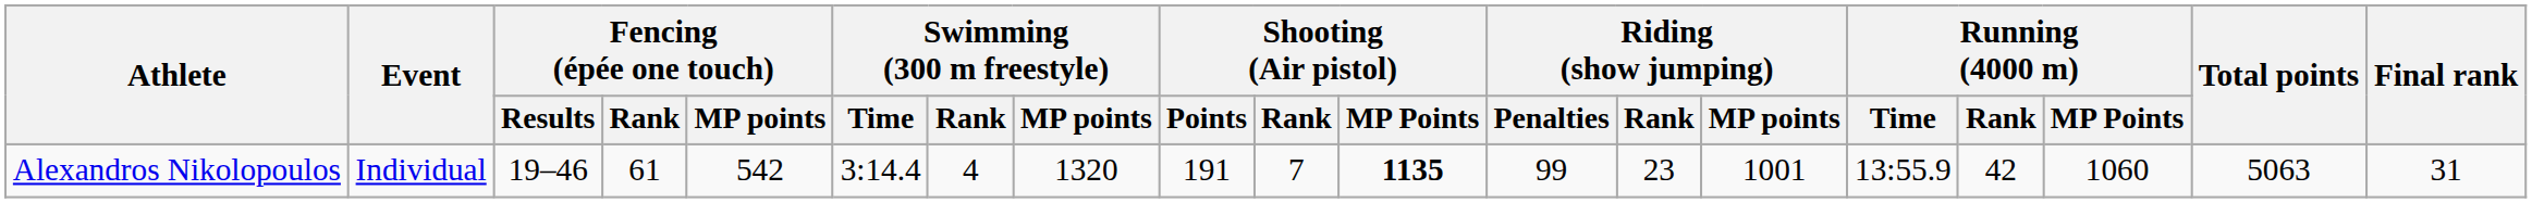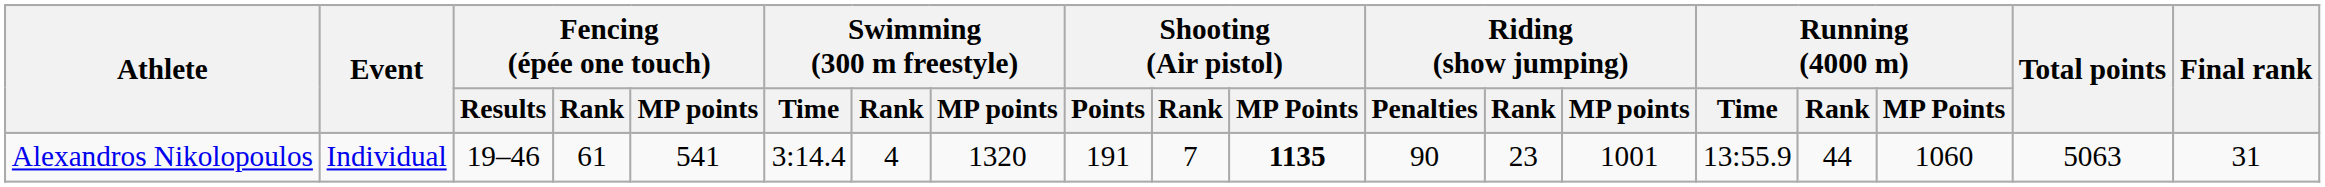 <table class="wikitable" style="font-size:90%">
 <tr>
 <th rowspan="2">Athlete</th>
 <th rowspan="2">Event</th>
 <th colspan=3>Fencing<br><span>(épée one touch)</span></th>
 <th colspan=3>Swimming<br><span>(300 m freestyle)</span></th>
 <th colspan=3>Shooting<br><span>(Air pistol)</span></th>
 <th colspan=3>Riding<br><span>(show jumping)</span></th>
 <th colspan=3>Running<br><span>(4000 m)</span></th>
 <th rowspan=2>Total points</th>
 <th rowspan=2>Final rank</th>
 </tr>
 <tr style="font-size:95%">
 <th>Results</th>
 <th>Rank</th>
 <th>MP points</th>
 <th>Time</th>
 <th>Rank</th>
 <th>MP points</th>
 <th>Points</th>
 <th>Rank</th>
 <th>MP Points</th>
 <th>Penalties</th>
 <th>Rank</th>
 <th>MP points</th>
 <th>Time</th>
 <th>Rank</th>
 <th>MP Points</th>
 </tr>
 <tr align=center>
 <td align=left><a href='#'>Alexandros Nikolopoulos</a></td>
 <td align=left><a href='#'>Individual</a></td>
 <td>19–46</td>
 <td>61</td>
-<td>542</td>
+<td>541</td>
 <td>3:14.4</td>
 <td>4</td>
 <td>1320</td>
 <td>191</td>
 <td>7</td>
 <td><strong>1135</strong></td>
-<td>99</td>
+<td>90</td>
 <td>23</td>
 <td>1001</td>
 <td>13:55.9</td>
-<td>42</td>
+<td>44</td>
 <td>1060</td>
 <td>5063</td>
 <td>31</td>
 </tr>
 </table>
